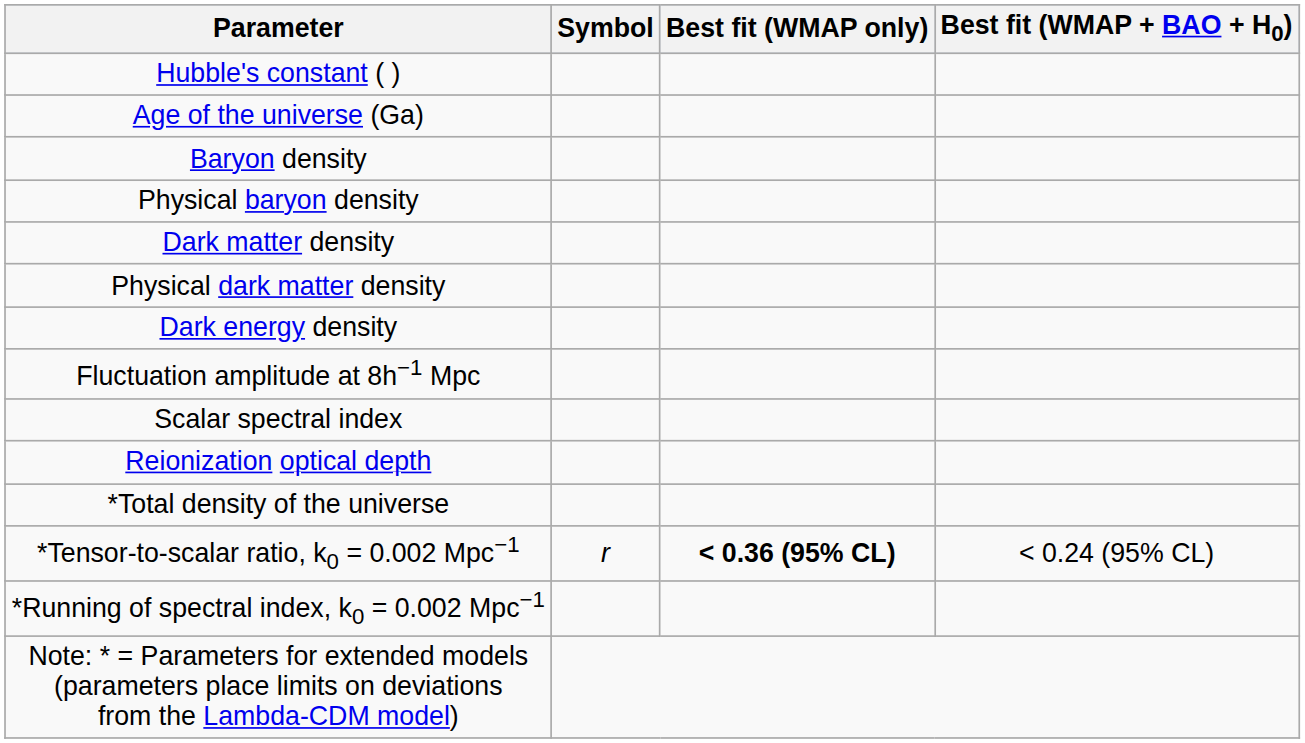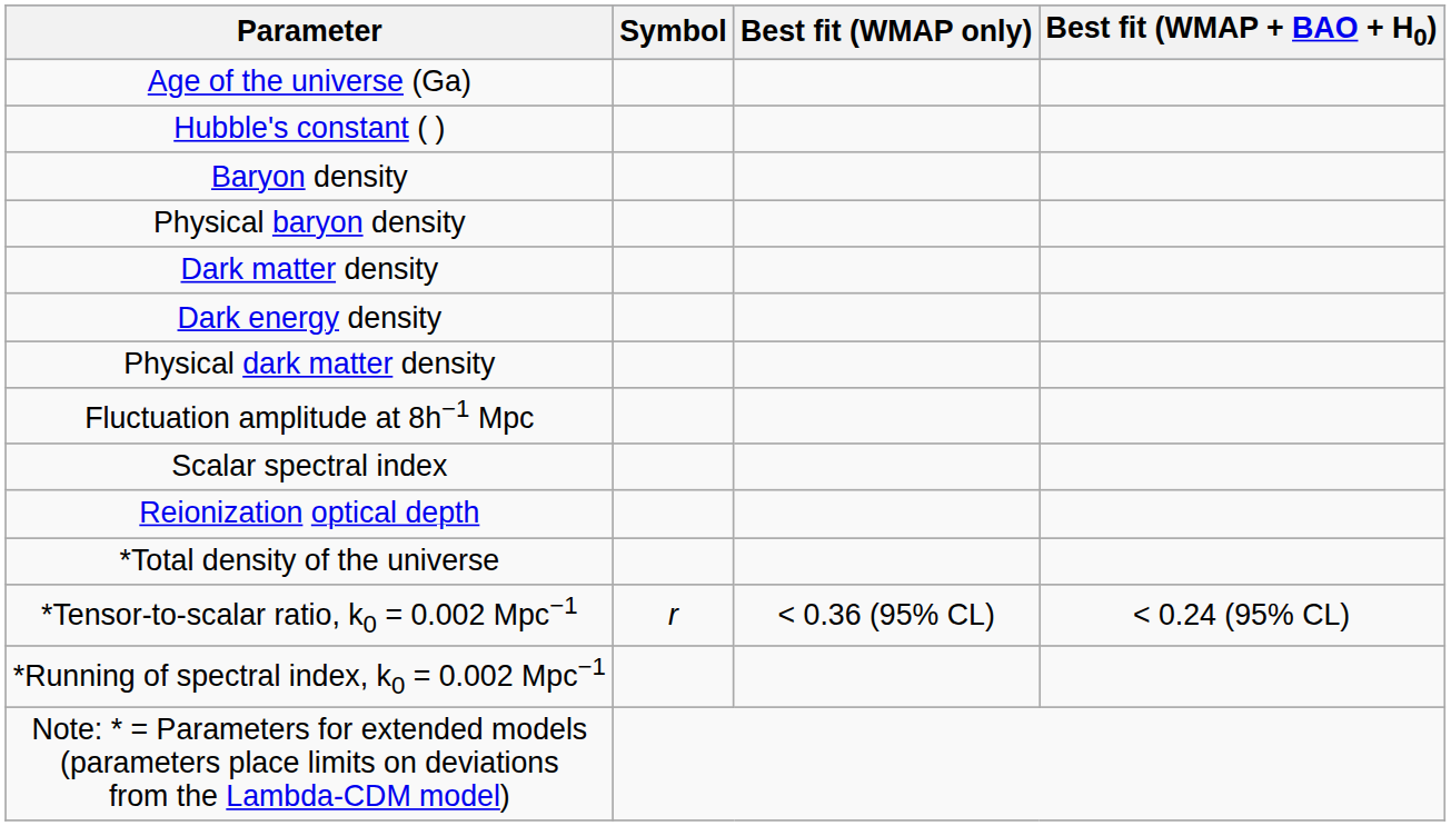 <table class="wikitable" style="margin:1em auto; text-align:center;">
 <tr style="background:#b0c4de; text-align:center;">
 <th>Parameter</th>
 <th>Symbol</th>
 <th>Best fit (WMAP only)</th>
 <th>Best fit (WMAP + <a href='#'>BAO</a> + H<sub>0</sub>)</th>
 </tr>
 <tr>
-<td><a href='#'>Hubble's constant</a> (  )</td>
+<td><a href='#'>Age of the universe</a> (Ga)</td>
 <td></td>
 <td></td>
 <td></td>
 </tr>
 <tr>
-<td><a href='#'>Age of the universe</a> (Ga)</td>
+<td><a href='#'>Hubble's constant</a> (  )</td>
 <td></td>
 <td></td>
 <td></td>
 </tr>
 <tr>
 <td><a href='#'>Baryon</a> density</td>
 <td></td>
 <td></td>
 <td></td>
 </tr>
 <tr>
 <td>Physical <a href='#'>baryon</a> density</td>
 <td></td>
 <td></td>
 <td></td>
 </tr>
 <tr>
 <td><a href='#'>Dark matter</a> density</td>
 <td></td>
 <td></td>
 <td></td>
 </tr>
 <tr>
-<td>Physical <a href='#'>dark matter</a> density</td>
+<td><a href='#'>Dark energy</a> density</td>
 <td></td>
 <td></td>
 <td></td>
 </tr>
 <tr>
-<td><a href='#'>Dark energy</a> density</td>
+<td>Physical <a href='#'>dark matter</a> density</td>
 <td></td>
 <td></td>
 <td></td>
 </tr>
 <tr>
 <td>Fluctuation amplitude at 8h<sup>−1</sup> Mpc</td>
 <td></td>
 <td></td>
 <td></td>
 </tr>
 <tr>
 <td>Scalar spectral index</td>
 <td></td>
 <td></td>
 <td></td>
 </tr>
 <tr>
 <td><a href='#'>Reionization</a> <a href='#'>optical depth</a></td>
 <td></td>
 <td></td>
 <td></td>
 </tr>
 <tr>
 <td>*Total density of the universe</td>
 <td></td>
 <td></td>
 <td></td>
 </tr>
 <tr>
 <td>*Tensor-to-scalar ratio, k<sub>0</sub> = 0.002 Mpc<sup>−1</sup></td>
 <td><em>r</em></td>
-<td><strong>< 0.36 (95% CL)</strong></td>
+<td>< 0.36 (95% CL)</td>
 <td>< 0.24 (95% CL)</td>
 </tr>
 <tr>
 <td>*Running of spectral index, k<sub>0</sub> = 0.002 Mpc<sup>−1</sup></td>
 <td></td>
 <td></td>
 <td></td>
 </tr>
 <tr>
 <td>Note: * = Parameters for extended models<br>(parameters place limits on deviations<br>from the <a href='#'>Lambda-CDM model</a>)</td>
 </tr>
 </table>
